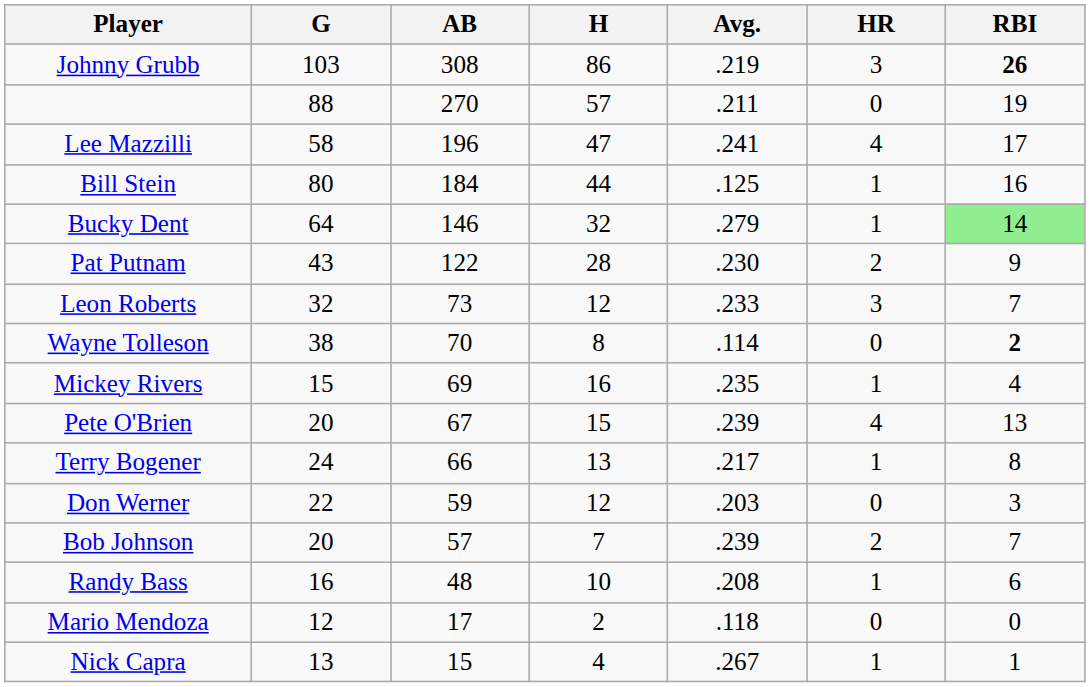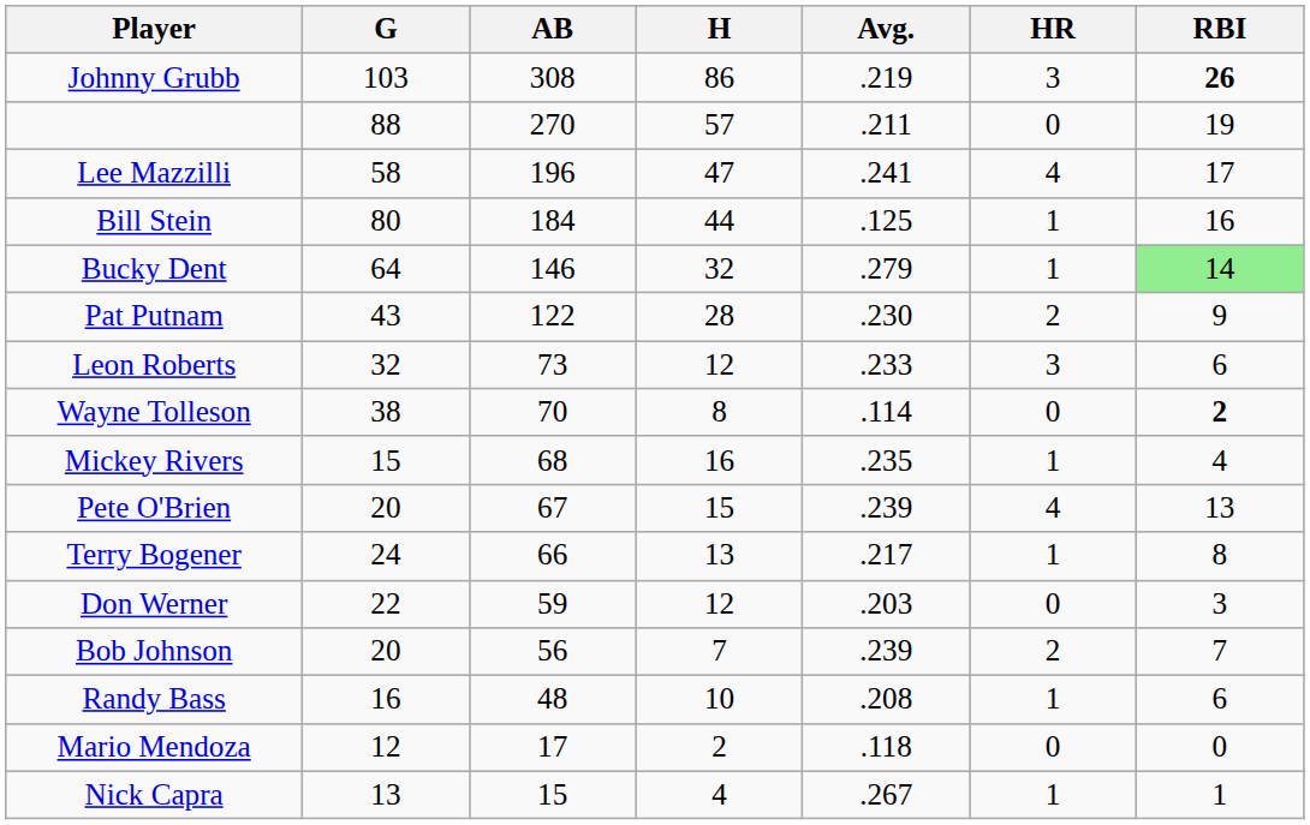 <table class="wikitable sortable">
 <tr>
 <th bgcolor="#DDDDFF" width="16%">Player</th>
 <th bgcolor="#DDDDFF" width="9%">G</th>
 <th bgcolor="#DDDDFF" width="9%">AB</th>
 <th bgcolor="#DDDDFF" width="9%">H</th>
 <th bgcolor="#DDDDFF" width="9%">Avg.</th>
 <th bgcolor="#DDDDFF" width="9%">HR</th>
 <th bgcolor="#DDDDFF" width="9%">RBI</th>
 </tr>
 <tr align="center">
 <td><a href='#'>Johnny Grubb</a></td>
 <td>103</td>
 <td>308</td>
 <td>86</td>
 <td>.219</td>
 <td>3</td>
 <td><strong>26</strong></td>
 </tr>
 <tr align=center>
 <td></td>
 <td>88</td>
 <td>270</td>
 <td>57</td>
 <td>.211</td>
 <td>0</td>
 <td>19</td>
 </tr>
 <tr align="center">
 <td><a href='#'>Lee Mazzilli</a></td>
 <td>58</td>
 <td>196</td>
 <td>47</td>
 <td>.241</td>
 <td>4</td>
 <td>17</td>
 </tr>
 <tr align=center>
 <td><a href='#'>Bill Stein</a></td>
 <td>80</td>
 <td>184</td>
 <td>44</td>
 <td>.125</td>
 <td>1</td>
 <td>16</td>
 </tr>
 <tr align=center>
 <td><a href='#'>Bucky Dent</a></td>
 <td>64</td>
 <td>146</td>
 <td>32</td>
 <td>.279</td>
 <td>1</td>
 <td style="background: lightgreen;">14</td>
 </tr>
 <tr align=center>
 <td><a href='#'>Pat Putnam</a></td>
 <td>43</td>
 <td>122</td>
 <td>28</td>
 <td>.230</td>
 <td>2</td>
 <td>9</td>
 </tr>
 <tr align=center>
 <td><a href='#'>Leon Roberts</a></td>
 <td>32</td>
 <td>73</td>
 <td>12</td>
 <td>.233</td>
 <td>3</td>
-<td>7</td>
+<td>6</td>
 </tr>
 <tr align=center>
 <td><a href='#'>Wayne Tolleson</a></td>
 <td>38</td>
 <td>70</td>
 <td>8</td>
 <td>.114</td>
 <td>0</td>
 <td><strong>2</strong></td>
 </tr>
 <tr align=center>
 <td><a href='#'>Mickey Rivers</a></td>
 <td>15</td>
-<td>69</td>
+<td>68</td>
 <td>16</td>
 <td>.235</td>
 <td>1</td>
 <td>4</td>
 </tr>
 <tr align=center>
 <td><a href='#'>Pete O'Brien</a></td>
 <td>20</td>
 <td>67</td>
 <td>15</td>
 <td>.239</td>
 <td>4</td>
 <td>13</td>
 </tr>
 <tr align=center>
 <td><a href='#'>Terry Bogener</a></td>
 <td>24</td>
 <td>66</td>
 <td>13</td>
 <td>.217</td>
 <td>1</td>
 <td>8</td>
 </tr>
 <tr align=center>
 <td><a href='#'>Don Werner</a></td>
 <td>22</td>
 <td>59</td>
 <td>12</td>
 <td>.203</td>
 <td>0</td>
 <td>3</td>
 </tr>
 <tr align=center>
 <td><a href='#'>Bob Johnson</a></td>
 <td>20</td>
-<td>57</td>
+<td>56</td>
 <td>7</td>
 <td>.239</td>
 <td>2</td>
 <td>7</td>
 </tr>
 <tr align=center>
 <td><a href='#'>Randy Bass</a></td>
 <td>16</td>
 <td>48</td>
 <td>10</td>
 <td>.208</td>
 <td>1</td>
 <td>6</td>
 </tr>
 <tr align=center>
 <td><a href='#'>Mario Mendoza</a></td>
 <td>12</td>
 <td>17</td>
 <td>2</td>
 <td>.118</td>
 <td>0</td>
 <td>0</td>
 </tr>
 <tr align=center>
 <td><a href='#'>Nick Capra</a></td>
 <td>13</td>
 <td>15</td>
 <td>4</td>
 <td>.267</td>
 <td>1</td>
 <td>1</td>
 </tr>
 </table>
